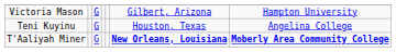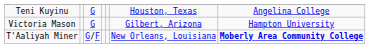 <table class="wikitable sortable" style="text-align: center">
 <tr align=center>
+</tr>
+<tr>
+<td>Teni Kuyinu</td>
+<td></td>
+<td><a href='#'>G</a></td>
+<td></td>
+<td></td>
+<td><a href='#'>Houston, Texas</a></td>
+<td><a href='#'>Angelina College</a></td>
 </tr>
 <tr>
 <td>Victoria Mason</td>
 <td></td>
 <td><a href='#'>G</a></td>
 <td></td>
 <td></td>
 <td><a href='#'>Gilbert, Arizona</a></td>
 <td><a href='#'>Hampton University</a></td>
 </tr>
 <tr>
-<td>Teni Kuyinu</td>
+<td>T'Aaliyah Miner</td>
 <td></td>
-<td><a href='#'>G</a></td>
+<td><a href='#'>G</a>/<a href='#'>F</a></td>
 <td></td>
 <td></td>
-<td><a href='#'>Houston, Texas</a></td>
-<td><a href='#'>Angelina College</a></td>
-</tr>
-<tr>
-<td>T'Aaliyah Miner</td>
-<td></td>
-<td><a href='#'>G</a></td>
-<td></td>
-<td></td>
-<td><strong><a href='#'>New Orleans, Louisiana</a></strong></td>
+<td><a href='#'>New Orleans, Louisiana</a></td>
 <td><strong><a href='#'>Moberly Area Community College</a></strong></td>
 </tr>
 </table>
